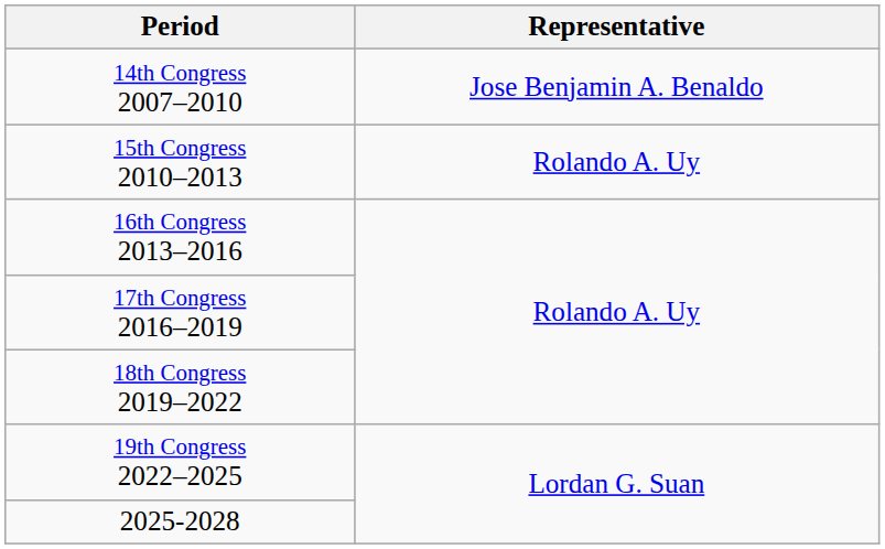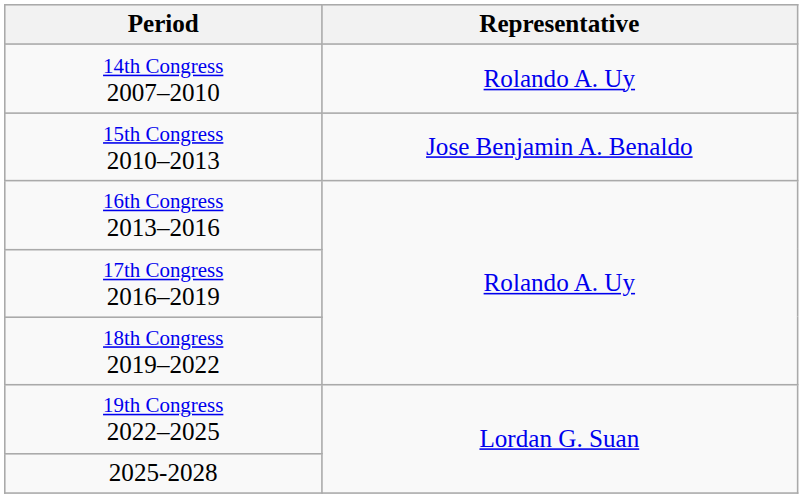 <table class="wikitable" style="text-align:center; width:40%;">
 <tr>
 <th width="40%">Period</th>
 <th>Representative</th>
 </tr>
 <tr>
 <td><small><a href='#'>14th Congress</a></small><br>2007–2010</td>
-<td><a href='#'>Jose Benjamin A. Benaldo</a></td>
+<td><a href='#'>Rolando A. Uy</a></td>
 </tr>
 <tr>
 <td><small><a href='#'>15th Congress</a></small><br>2010–2013</td>
-<td><a href='#'>Rolando A. Uy</a></td>
+<td><a href='#'>Jose Benjamin A. Benaldo</a></td>
 </tr>
 <tr>
 <td><small><a href='#'>16th Congress</a></small><br>2013–2016</td>
 <td rowspan="3"><a href='#'>Rolando A. Uy</a></td>
 </tr>
 <tr>
 <td><small><a href='#'>17th Congress</a></small><br>2016–2019</td>
 </tr>
 <tr>
 <td><small><a href='#'>18th Congress</a></small><br>2019–2022</td>
 </tr>
 <tr>
 <td><small><a href='#'>19th Congress</a></small><br>2022–2025</td>
 <td rowspan="2"><a href='#'>Lordan G. Suan</a></td>
 </tr>
 <tr>
 <td>2025-2028</td>
 </tr>
 </table>
